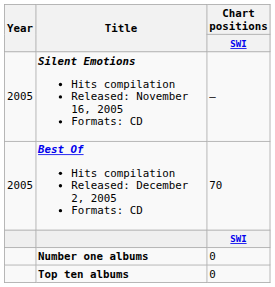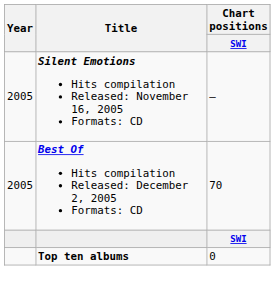 <table class="wikitable"|width=100%>
 <tr bgcolor="#CCCCCC">
 <th width="20" rowspan="2">Year</th>
 <th width="200" rowspan="2">Title</th>
 <th colspan="1">Chart positions</th>
 </tr>
 <tr bgcolor="#DDDDDD">
 <th width="30"><small><a href='#'>SWI</a></small></th>
 </tr>
 <tr>
 <td>2005</td>
 <td><strong><em>Silent Emotions</em></strong><br><ul><li>Hits compilation</li><li>Released: November 16, 2005</li><li>Formats: CD</li></ul></td>
 <td>—</td>
 </tr>
 <tr>
 <td>2005</td>
 <td><strong><em><a href='#'>Best Of</a></em></strong><br><ul><li>Hits compilation</li><li>Released: December 2, 2005</li><li>Formats: CD</li></ul></td>
 <td>70</td>
 </tr>
 <tr bgcolor="#CCCCCC">
 <th style="background:#efefef;"></th>
 <th style="background:#efefef;"></th>
 <th width="30"><small><a href='#'>SWI</a></small></th>
 </tr>
 <tr>
 <td style="background:#;"></td>
-<td style="background:#;"><strong>Number one albums</strong></td>
-<td style="background:#;">0</td>
-</tr>
-<tr>
-<td style="background:#;"></td>
 <td style="background:#;"><strong>Top ten albums</strong></td>
 <td style="background:#;">0</td>
 </tr>
 </table>
